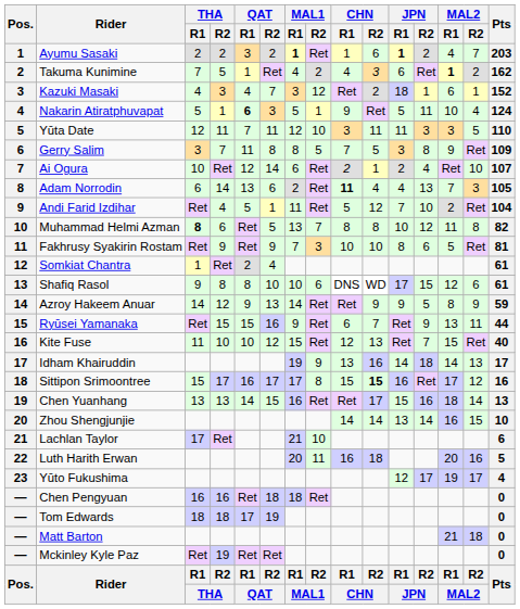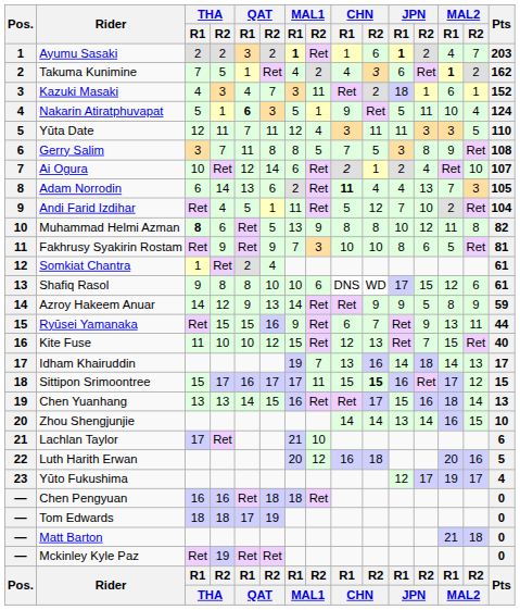 <table class="wikitable" style="font-size:85%; text-align:center;">
 <tr>
 <th rowspan="2" valign="middle">Pos.</th>
 <th rowspan="2" valign="middle">Rider</th>
 <th colspan="2"><a href='#'>THA</a><br></th>
 <th colspan="2"><a href='#'>QAT</a><br></th>
 <th colspan="2"><a href='#'>MAL1</a><br></th>
 <th colspan="2"><a href='#'>CHN</a><br></th>
 <th colspan="2"><a href='#'>JPN</a><br></th>
 <th colspan="2"><a href='#'>MAL2</a><br></th>
 <th rowspan="2" valign="middle">Pts</th>
 </tr>
 <tr>
 <th>R1</th>
 <th>R2</th>
 <th>R1</th>
 <th>R2</th>
 <th>R1</th>
 <th>R2</th>
 <th>R1</th>
 <th>R2</th>
 <th>R1</th>
 <th>R2</th>
 <th>R1</th>
 <th>R2</th>
 </tr>
 <tr>
 <th>1</th>
 <td align="left"> <a href='#'>Ayumu Sasaki</a></td>
 <td style="background:#DFDFDF;">2</td>
 <td style="background:#DFDFDF;">2</td>
 <td style="background:#FFDF9F;">3</td>
 <td style="background:#DFDFDF;">2</td>
 <td style="background:#FFFFBF;"><strong>1</strong></td>
 <td style="background:#EFCFFF;">Ret</td>
 <td style="background:#FFFFBF;">1</td>
 <td style="background:#DFFFDF;">6</td>
 <td style="background:#FFFFBF;"><strong>1</strong></td>
 <td style="background:#DFDFDF;">2</td>
 <td style="background:#DFFFDF;">4</td>
 <td style="background:#DFFFDF;">7</td>
 <th>203</th>
 </tr>
 <tr>
 <th>2</th>
 <td align="left"> Takuma Kunimine</td>
 <td style="background:#DFFFDF;">7</td>
 <td style="background:#DFFFDF;">5</td>
 <td style="background:#FFFFBF;">1</td>
 <td style="background:#EFCFFF;">Ret</td>
 <td style="background:#DFFFDF;">4</td>
 <td style="background:#DFDFDF;">2</td>
 <td style="background:#DFFFDF;">4</td>
 <td style="background:#FFDF9F;"><em>3</em></td>
 <td style="background:#DFFFDF;">6</td>
 <td style="background:#EFCFFF;">Ret</td>
 <td style="background:#FFFFBF;"><strong>1</strong></td>
 <td style="background:#DFDFDF;">2</td>
 <th>162</th>
 </tr>
 <tr>
 <th>3</th>
 <td align="left"> <a href='#'>Kazuki Masaki</a></td>
 <td style="background:#DFFFDF;">4</td>
 <td style="background:#FFDF9F;">3</td>
 <td style="background:#DFFFDF;">4</td>
 <td style="background:#DFFFDF;">7</td>
 <td style="background:#FFDF9F;">3</td>
-<td style="background:#DFFFDF;">12</td>
+<td style="background:#DFFFDF;">11</td>
 <td style="background:#EFCFFF;">Ret</td>
 <td style="background:#DFDFDF;">2</td>
 <td style="background:#CFCFFF;">18</td>
 <td style="background:#FFFFBF;">1</td>
 <td style="background:#DFFFDF;">6</td>
 <td style="background:#FFFFBF;">1</td>
 <th>152</th>
 </tr>
 <tr>
 <th>4</th>
 <td align="left"> <a href='#'>Nakarin Atiratphuvapat</a></td>
 <td style="background:#DFFFDF;">5</td>
 <td style="background:#FFFFBF;">1</td>
 <td style="background:#DFFFDF;"><strong>6</strong></td>
 <td style="background:#FFDF9F;">3</td>
 <td style="background:#DFFFDF;">5</td>
 <td style="background:#FFFFBF;">1</td>
 <td style="background:#DFFFDF;">9</td>
 <td style="background:#EFCFFF;">Ret</td>
 <td style="background:#DFFFDF;">5</td>
 <td style="background:#DFFFDF;">11</td>
 <td style="background:#DFFFDF;">10</td>
 <td style="background:#DFFFDF;">4</td>
 <th>124</th>
 </tr>
 <tr>
 <th>5</th>
 <td align="left"> Yūta Date</td>
 <td style="background:#DFFFDF;">12</td>
 <td style="background:#DFFFDF;">11</td>
 <td style="background:#DFFFDF;">7</td>
 <td style="background:#DFFFDF;">11</td>
 <td style="background:#DFFFDF;">12</td>
-<td style="background:#DFFFDF;">10</td>
+<td style="background:#DFFFDF;">4</td>
 <td style="background:#FFDF9F;">3</td>
 <td style="background:#DFFFDF;">11</td>
 <td style="background:#DFFFDF;">11</td>
 <td style="background:#FFDF9F;">3</td>
 <td style="background:#FFDF9F;">3</td>
 <td style="background:#DFFFDF;">5</td>
 <th>110</th>
 </tr>
 <tr>
 <th>6</th>
 <td align="left"> <a href='#'>Gerry Salim</a></td>
 <td style="background:#FFDF9F;">3</td>
 <td style="background:#DFFFDF;">7</td>
 <td style="background:#DFFFDF;">11</td>
 <td style="background:#DFFFDF;">8</td>
 <td style="background:#DFFFDF;">8</td>
 <td style="background:#DFFFDF;">5</td>
 <td style="background:#DFFFDF;">7</td>
 <td style="background:#DFFFDF;">5</td>
 <td style="background:#FFDF9F;">3</td>
 <td style="background:#DFFFDF;">8</td>
 <td style="background:#DFFFDF;">9</td>
 <td style="background:#EFCFFF;">Ret</td>
-<th>109</th>
+<th>108</th>
 </tr>
 <tr>
 <th>7</th>
 <td align="left"> <a href='#'>Ai Ogura</a></td>
 <td style="background:#DFFFDF;">10</td>
 <td style="background:#EFCFFF;">Ret</td>
 <td style="background:#DFFFDF;">12</td>
 <td style="background:#DFFFDF;">14</td>
 <td style="background:#DFFFDF;">6</td>
 <td style="background:#EFCFFF;">Ret</td>
 <td style="background:#DFDFDF;"><em>2</em></td>
 <td style="background:#FFFFBF;">1</td>
 <td style="background:#DFDFDF;">2</td>
 <td style="background:#DFFFDF;">4</td>
 <td style="background:#EFCFFF;">Ret</td>
 <td style="background:#DFFFDF;">10</td>
 <th>107</th>
 </tr>
 <tr>
 <th>8</th>
 <td align="left"> <a href='#'>Adam Norrodin</a></td>
 <td style="background:#DFFFDF;">6</td>
 <td style="background:#DFFFDF;">14</td>
 <td style="background:#DFFFDF;">13</td>
 <td style="background:#DFFFDF;">6</td>
 <td style="background:#DFDFDF;">2</td>
 <td style="background:#EFCFFF;">Ret</td>
 <td style="background:#DFFFDF;"><strong>11</strong></td>
 <td style="background:#DFFFDF;">4</td>
 <td style="background:#DFFFDF;">4</td>
 <td style="background:#DFFFDF;">13</td>
 <td style="background:#DFFFDF;">7</td>
 <td style="background:#FFDF9F;">3</td>
 <th>105</th>
 </tr>
 <tr>
 <th>9</th>
 <td align="left"> <a href='#'>Andi Farid Izdihar</a></td>
 <td style="background:#EFCFFF;">Ret</td>
 <td style="background:#DFFFDF;">4</td>
 <td style="background:#DFFFDF;">5</td>
 <td style="background:#FFFFBF;">1</td>
 <td style="background:#DFFFDF;">11</td>
 <td style="background:#EFCFFF;">Ret</td>
 <td style="background:#DFFFDF;">5</td>
 <td style="background:#DFFFDF;">12</td>
 <td style="background:#DFFFDF;">7</td>
 <td style="background:#DFFFDF;">10</td>
 <td style="background:#DFDFDF;">2</td>
 <td style="background:#EFCFFF;">Ret</td>
 <th>104</th>
 </tr>
 <tr>
 <th>10</th>
 <td align="left"> Muhammad Helmi Azman</td>
 <td style="background:#DFFFDF;"><strong>8</strong></td>
 <td style="background:#DFFFDF;">6</td>
 <td style="background:#EFCFFF;">Ret</td>
 <td style="background:#DFFFDF;">5</td>
 <td style="background:#DFFFDF;">13</td>
-<td style="background:#DFFFDF;">7</td>
+<td style="background:#DFFFDF;">9</td>
 <td style="background:#DFFFDF;">8</td>
 <td style="background:#DFFFDF;">8</td>
 <td style="background:#DFFFDF;">10</td>
 <td style="background:#DFFFDF;">12</td>
 <td style="background:#DFFFDF;">11</td>
 <td style="background:#DFFFDF;">8</td>
 <th>82</th>
 </tr>
 <tr>
 <th>11</th>
 <td align="left" nowrap=""> Fakhrusy Syakirin Rostam</td>
 <td style="background:#EFCFFF;">Ret</td>
 <td style="background:#DFFFDF;">9</td>
 <td style="background:#EFCFFF;">Ret</td>
 <td style="background:#DFFFDF;">9</td>
 <td style="background:#DFFFDF;">7</td>
 <td style="background:#FFDF9F;">3</td>
 <td style="background:#DFFFDF;">10</td>
 <td style="background:#DFFFDF;">10</td>
 <td style="background:#DFFFDF;">8</td>
 <td style="background:#DFFFDF;">6</td>
 <td style="background:#DFFFDF;">5</td>
 <td style="background:#EFCFFF;">Ret</td>
 <th>81</th>
 </tr>
 <tr>
 <th>12</th>
 <td align="left"> <a href='#'>Somkiat Chantra</a></td>
 <td style="background:#FFFFBF;">1</td>
 <td style="background:#EFCFFF;">Ret</td>
 <td style="background:#DFDFDF;">2</td>
 <td style="background:#DFFFDF;">4</td>
 <td></td>
 <td></td>
 <td></td>
 <td></td>
 <td></td>
 <td></td>
 <td></td>
 <td></td>
 <th>61</th>
 </tr>
 <tr>
 <th>13</th>
 <td align="left"> Shafiq Rasol</td>
 <td style="background:#DFFFDF;">9</td>
 <td style="background:#DFFFDF;">8</td>
 <td style="background:#DFFFDF;">8</td>
 <td style="background:#DFFFDF;">10</td>
 <td style="background:#DFFFDF;">10</td>
 <td style="background:#DFFFDF;">6</td>
 <td style="background:#FFFFFF;">DNS</td>
 <td style="background:#FFFFFF;">WD</td>
 <td style="background:#CFCFFF;">17</td>
 <td style="background:#DFFFDF;">15</td>
 <td style="background:#DFFFDF;">12</td>
 <td style="background:#DFFFDF;">6</td>
 <th>61</th>
 </tr>
 <tr>
 <th>14</th>
 <td align="left"> Azroy Hakeem Anuar</td>
 <td style="background:#DFFFDF;">14</td>
 <td style="background:#DFFFDF;">12</td>
 <td style="background:#DFFFDF;">9</td>
 <td style="background:#DFFFDF;">13</td>
 <td style="background:#DFFFDF;">14</td>
 <td style="background:#EFCFFF;">Ret</td>
 <td style="background:#EFCFFF;">Ret</td>
 <td style="background:#DFFFDF;">9</td>
 <td style="background:#DFFFDF;">9</td>
 <td style="background:#DFFFDF;">5</td>
 <td style="background:#DFFFDF;">8</td>
 <td style="background:#DFFFDF;">9</td>
 <th>59</th>
 </tr>
 <tr>
 <th>15</th>
 <td align="left"> <a href='#'>Ryūsei Yamanaka</a></td>
 <td style="background:#EFCFFF;">Ret</td>
 <td style="background:#DFFFDF;">15</td>
 <td style="background:#DFFFDF;">15</td>
 <td style="background:#CFCFFF;">16</td>
 <td style="background:#DFFFDF;">9</td>
 <td style="background:#EFCFFF;">Ret</td>
 <td style="background:#DFFFDF;">6</td>
 <td style="background:#DFFFDF;">7</td>
 <td style="background:#EFCFFF;">Ret</td>
 <td style="background:#DFFFDF;">9</td>
 <td style="background:#DFFFDF;">13</td>
 <td style="background:#DFFFDF;">11</td>
 <th>44</th>
 </tr>
 <tr>
 <th>16</th>
 <td align="left"> Kite Fuse</td>
 <td style="background:#DFFFDF;">11</td>
 <td style="background:#DFFFDF;">10</td>
 <td style="background:#DFFFDF;">10</td>
 <td style="background:#DFFFDF;">12</td>
 <td style="background:#DFFFDF;">15</td>
 <td style="background:#EFCFFF;">Ret</td>
 <td style="background:#DFFFDF;">12</td>
 <td style="background:#DFFFDF;">13</td>
 <td style="background:#EFCFFF;">Ret</td>
 <td style="background:#DFFFDF;">7</td>
 <td style="background:#DFFFDF;">15</td>
 <td style="background:#EFCFFF;">Ret</td>
 <th>40</th>
 </tr>
 <tr>
 <th>17</th>
 <td align="left"> Idham Khairuddin</td>
 <td></td>
 <td></td>
 <td></td>
 <td></td>
 <td style="background:#CFCFFF;">19</td>
-<td style="background:#DFFFDF;">9</td>
+<td style="background:#DFFFDF;">7</td>
 <td style="background:#DFFFDF;">13</td>
 <td style="background:#CFCFFF;">16</td>
 <td style="background:#DFFFDF;">14</td>
 <td style="background:#CFCFFF;">18</td>
 <td style="background:#DFFFDF;">14</td>
 <td style="background:#DFFFDF;">13</td>
 <th>17</th>
 </tr>
 <tr>
 <th>18</th>
 <td align="left"> Sittipon Srimoontree</td>
 <td style="background:#DFFFDF;">15</td>
 <td style="background:#CFCFFF;">17</td>
 <td style="background:#CFCFFF;">16</td>
 <td style="background:#CFCFFF;">17</td>
 <td style="background:#CFCFFF;">17</td>
-<td style="background:#DFFFDF;">8</td>
+<td style="background:#DFFFDF;">11</td>
 <td style="background:#DFFFDF;">15</td>
 <td style="background:#DFFFDF;"><strong>15</strong></td>
 <td style="background:#CFCFFF;">16</td>
 <td style="background:#EFCFFF;">Ret</td>
 <td style="background:#CFCFFF;">17</td>
 <td style="background:#DFFFDF;">12</td>
-<th>16</th>
+<th>15</th>
 </tr>
 <tr>
 <th>19</th>
 <td align="left"> Chen Yuanhang</td>
 <td style="background:#DFFFDF;">13</td>
 <td style="background:#DFFFDF;">13</td>
 <td style="background:#DFFFDF;">14</td>
 <td style="background:#DFFFDF;">15</td>
 <td style="background:#CFCFFF;">16</td>
 <td style="background:#EFCFFF;">Ret</td>
 <td style="background:#EFCFFF;">Ret</td>
 <td style="background:#CFCFFF;">17</td>
 <td style="background:#DFFFDF;">15</td>
 <td style="background:#CFCFFF;">16</td>
 <td style="background:#CFCFFF;">18</td>
 <td style="background:#DFFFDF;">14</td>
 <th>13</th>
 </tr>
 <tr>
 <th>20</th>
 <td align="left"> Zhou Shengjunjie</td>
 <td></td>
 <td></td>
 <td></td>
 <td></td>
 <td></td>
 <td></td>
 <td style="background:#DFFFDF;">14</td>
 <td style="background:#DFFFDF;">14</td>
 <td style="background:#DFFFDF;">13</td>
 <td style="background:#DFFFDF;">14</td>
 <td style="background:#CFCFFF;">16</td>
 <td style="background:#DFFFDF;">15</td>
 <th>10</th>
 </tr>
 <tr>
 <th>21</th>
 <td align="left"> Lachlan Taylor</td>
 <td style="background:#CFCFFF;">17</td>
 <td style="background:#EFCFFF;">Ret</td>
 <td></td>
 <td></td>
 <td style="background:#CFCFFF;">21</td>
 <td style="background:#DFFFDF;">10</td>
 <td></td>
 <td></td>
 <td></td>
 <td></td>
 <td></td>
 <td></td>
 <th>6</th>
 </tr>
 <tr>
 <th>22</th>
 <td align="left"> Luth Harith Erwan</td>
 <td></td>
 <td></td>
 <td></td>
 <td></td>
 <td style="background:#CFCFFF;">20</td>
-<td style="background:#DFFFDF;">11</td>
+<td style="background:#DFFFDF;">12</td>
 <td style="background:#CFCFFF;">16</td>
 <td style="background:#CFCFFF;">18</td>
 <td></td>
 <td></td>
 <td style="background:#CFCFFF;">20</td>
 <td style="background:#CFCFFF;">16</td>
 <th>5</th>
 </tr>
 <tr>
 <th>23</th>
 <td align="left"> Yūto Fukushima</td>
 <td></td>
 <td></td>
 <td></td>
 <td></td>
 <td></td>
 <td></td>
 <td></td>
 <td></td>
 <td style="background:#DFFFDF;">12</td>
 <td style="background:#CFCFFF;">17</td>
 <td style="background:#CFCFFF;">19</td>
 <td style="background:#CFCFFF;">17</td>
 <th>4</th>
 </tr>
 <tr>
 <th>—</th>
 <td align="left"> Chen Pengyuan</td>
 <td style="background:#CFCFFF;">16</td>
 <td style="background:#CFCFFF;">16</td>
 <td style="background:#EFCFFF;">Ret</td>
 <td style="background:#CFCFFF;">18</td>
 <td style="background:#CFCFFF;">18</td>
 <td style="background:#EFCFFF;">Ret</td>
 <td></td>
 <td></td>
 <td></td>
 <td></td>
 <td></td>
 <td></td>
 <th>0</th>
 </tr>
 <tr>
 <th>—</th>
 <td align="left"> Tom Edwards</td>
 <td style="background:#CFCFFF;">18</td>
 <td style="background:#CFCFFF;">18</td>
 <td style="background:#CFCFFF;">17</td>
 <td style="background:#CFCFFF;">19</td>
 <td></td>
 <td></td>
 <td></td>
 <td></td>
 <td></td>
 <td></td>
 <td></td>
 <td></td>
 <th>0</th>
 </tr>
 <tr>
 <th>—</th>
 <td align="left"> <a href='#'>Matt Barton</a></td>
 <td></td>
 <td></td>
 <td></td>
 <td></td>
 <td></td>
 <td></td>
 <td></td>
 <td></td>
 <td></td>
 <td></td>
 <td style="background:#CFCFFF;">21</td>
 <td style="background:#CFCFFF;">18</td>
 <th>0</th>
 </tr>
 <tr>
 <th>—</th>
 <td align="left"> Mckinley Kyle Paz</td>
 <td style="background:#EFCFFF;">Ret</td>
 <td style="background:#CFCFFF;">19</td>
 <td style="background:#EFCFFF;">Ret</td>
 <td style="background:#EFCFFF;">Ret</td>
 <td></td>
 <td></td>
 <td></td>
 <td></td>
 <td></td>
 <td></td>
 <td></td>
 <td></td>
 <th>0</th>
 </tr>
 <tr>
 <th rowspan="2">Pos.</th>
 <th rowspan="2">Rider</th>
 <th>R1</th>
 <th>R2</th>
 <th>R1</th>
 <th>R2</th>
 <th>R1</th>
 <th>R2</th>
 <th>R1</th>
 <th>R2</th>
 <th>R1</th>
 <th>R2</th>
 <th>R1</th>
 <th>R2</th>
 <th rowspan="2">Pts</th>
 </tr>
 <tr>
 <th colspan="2"><a href='#'>THA</a><br></th>
 <th colspan="2"><a href='#'>QAT</a><br></th>
 <th colspan="2"><a href='#'>MAL1</a><br></th>
 <th colspan="2"><a href='#'>CHN</a><br></th>
 <th colspan="2"><a href='#'>JPN</a><br></th>
 <th colspan="2"><a href='#'>MAL2</a><br></th>
 </tr>
 </table>
